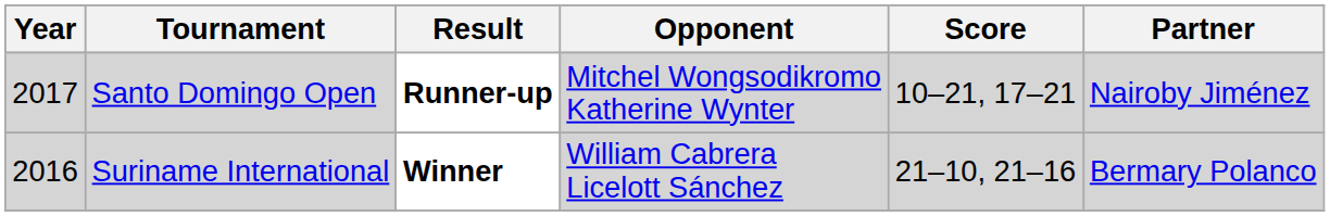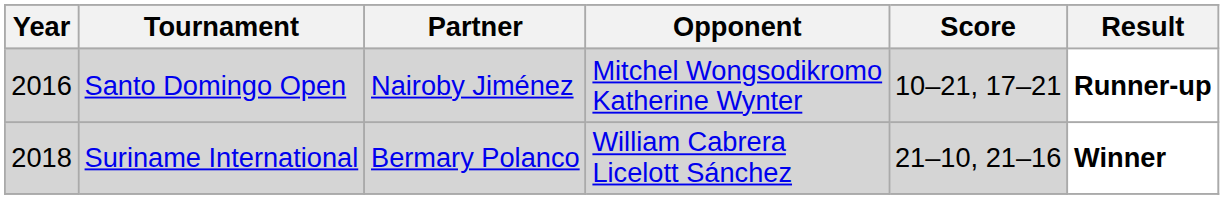 <table class="sortable wikitable" style="font-size: 90%;">
 <tr>
 <th>Year</th>
 <th>Tournament</th>
-<th>Result</th>
+<th>Partner</th>
 <th>Opponent</th>
 <th>Score</th>
-<th>Partner</th>
-</tr>
-<tr style="background:#D5D5D5">
-<td align="center">2017</td>
-<td align="left"><a href='#'>Santo Domingo Open</a></td>
-<td style="text-align:left; background:white"> <strong>Runner-up</strong></td>
-<td align="left"> <a href='#'>Mitchel Wongsodikromo</a> <br>  <a href='#'>Katherine Wynter</a></td>
-<td align="left">10–21, 17–21</td>
-<td align="left"> <a href='#'>Nairoby Jiménez</a></td>
+<th>Result</th>
 </tr>
 <tr style="background:#D5D5D5">
 <td align="center">2016</td>
+<td align="left"><a href='#'>Santo Domingo Open</a></td>
+<td align="left"> <a href='#'>Nairoby Jiménez</a></td>
+<td align="left"> <a href='#'>Mitchel Wongsodikromo</a> <br>  <a href='#'>Katherine Wynter</a></td>
+<td align="left">10–21, 17–21</td>
+<td style="text-align:left; background:white"> <strong>Runner-up</strong></td>
+</tr>
+<tr style="background:#D5D5D5">
+<td align="center">2018</td>
 <td align="left"><a href='#'>Suriname International</a></td>
-<td style="text-align:left; background:white"> <strong>Winner</strong></td>
+<td align="left"> <a href='#'>Bermary Polanco</a></td>
 <td align="left"> <a href='#'>William Cabrera</a> <br>  <a href='#'>Licelott Sánchez</a></td>
 <td align="left">21–10, 21–16</td>
-<td align="left"> <a href='#'>Bermary Polanco</a></td>
+<td style="text-align:left; background:white"> <strong>Winner</strong></td>
 </tr>
 </table>
